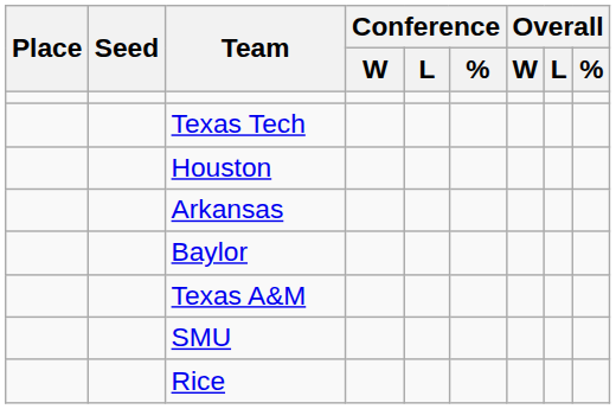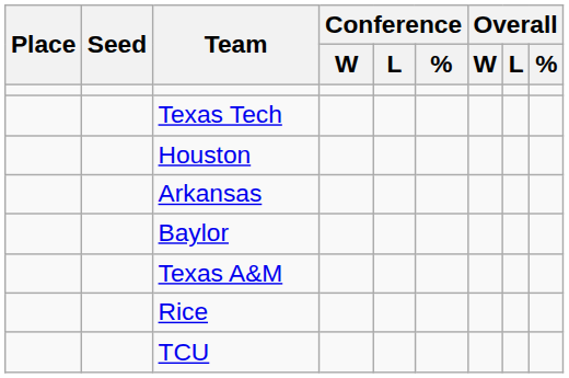 <table class=wikitable>
 <tr>
 <th rowspan ="2">Place</th>
 <th rowspan ="2">Seed</th>
 <th rowspan ="2" width= "100pt">Team</th>
 <th colspan = "3">Conference</th>
 <th colspan ="3">Overall</th>
 </tr>
 <tr>
 <th>W</th>
 <th>L</th>
 <th>%</th>
 <th>W</th>
 <th>L</th>
 <th>%</th>
 </tr>
 <tr>
 <td></td>
 <td></td>
 <td></td>
 <td></td>
 <td></td>
 <td></td>
 <td></td>
 <td></td>
 <td></td>
 </tr>
 <tr>
 <td></td>
 <td></td>
 <td><a href='#'>Texas Tech</a></td>
 <td></td>
 <td></td>
 <td></td>
 <td></td>
 <td></td>
 <td></td>
 </tr>
 <tr>
 <td></td>
 <td></td>
 <td><a href='#'>Houston</a></td>
 <td></td>
 <td></td>
 <td></td>
 <td></td>
 <td></td>
 <td></td>
 </tr>
 <tr>
 <td></td>
 <td></td>
 <td><a href='#'>Arkansas</a></td>
 <td></td>
 <td></td>
 <td></td>
 <td></td>
 <td></td>
 <td></td>
 </tr>
 <tr>
 <td></td>
 <td></td>
 <td><a href='#'>Baylor</a></td>
 <td></td>
 <td></td>
 <td></td>
 <td></td>
 <td></td>
 <td></td>
 </tr>
 <tr>
 <td></td>
 <td></td>
 <td><a href='#'>Texas A&M</a></td>
 <td></td>
 <td></td>
 <td></td>
 <td></td>
 <td></td>
 <td></td>
 </tr>
 <tr>
 <td></td>
 <td></td>
-<td><a href='#'>SMU</a></td>
+<td><a href='#'>Rice</a></td>
 <td></td>
 <td></td>
 <td></td>
 <td></td>
 <td></td>
 <td></td>
 </tr>
 <tr>
 <td></td>
 <td></td>
-<td><a href='#'>Rice</a></td>
+<td><a href='#'>TCU</a></td>
 <td></td>
 <td></td>
 <td></td>
 <td></td>
 <td></td>
 <td></td>
 </tr>
 </table>
